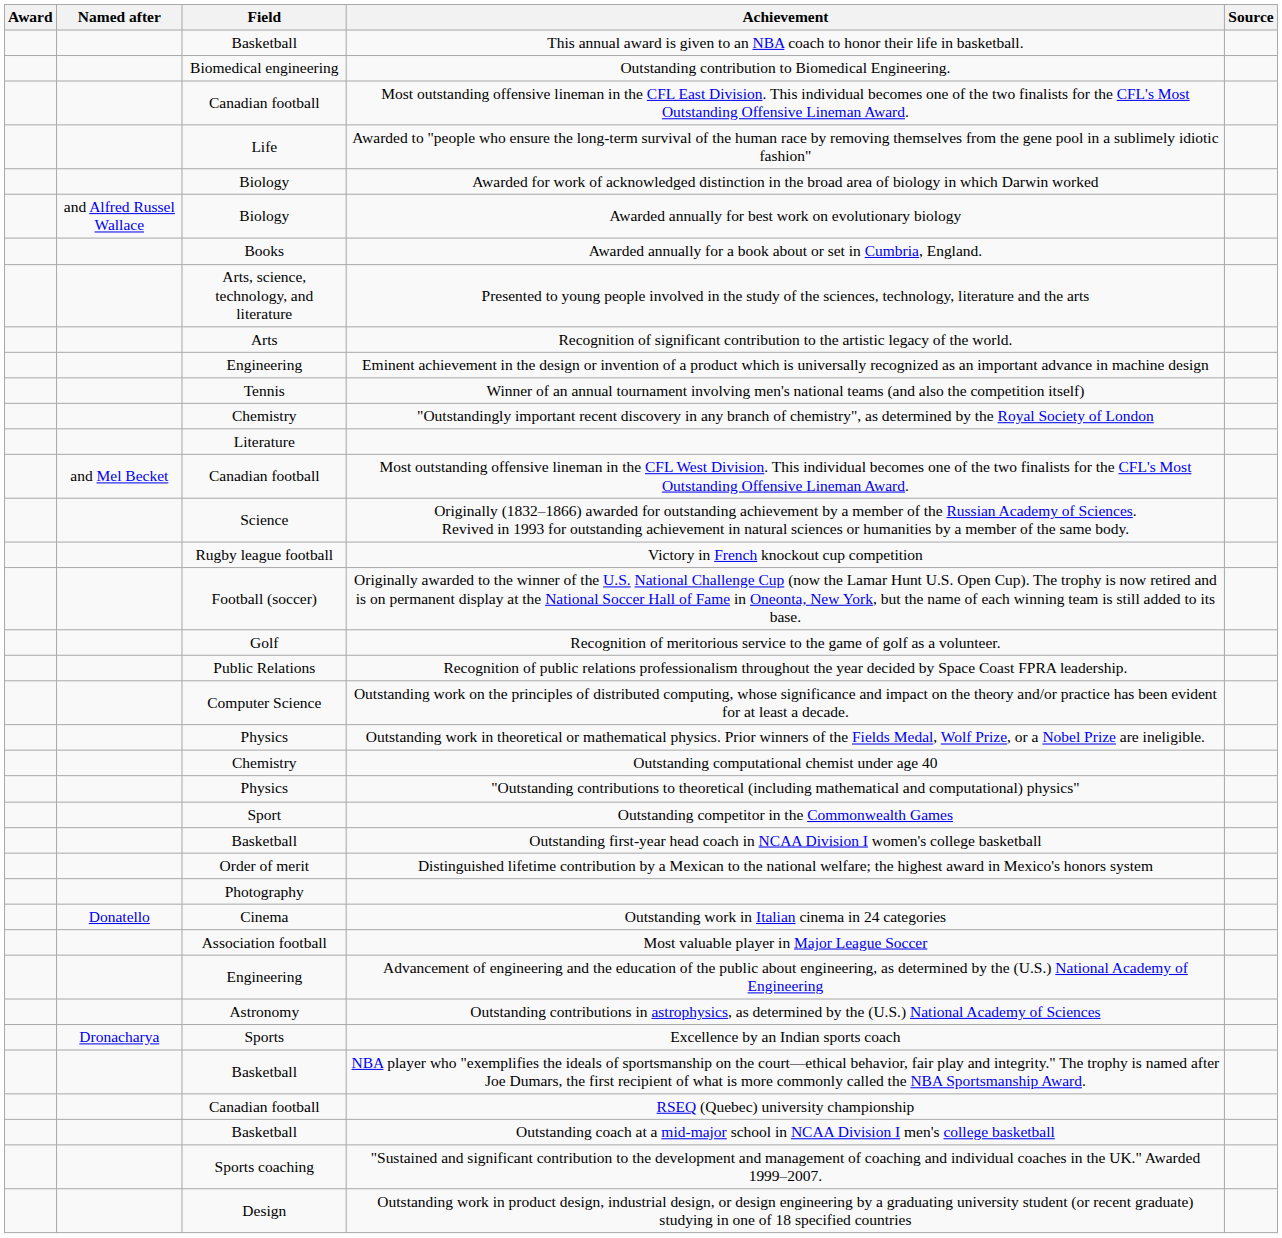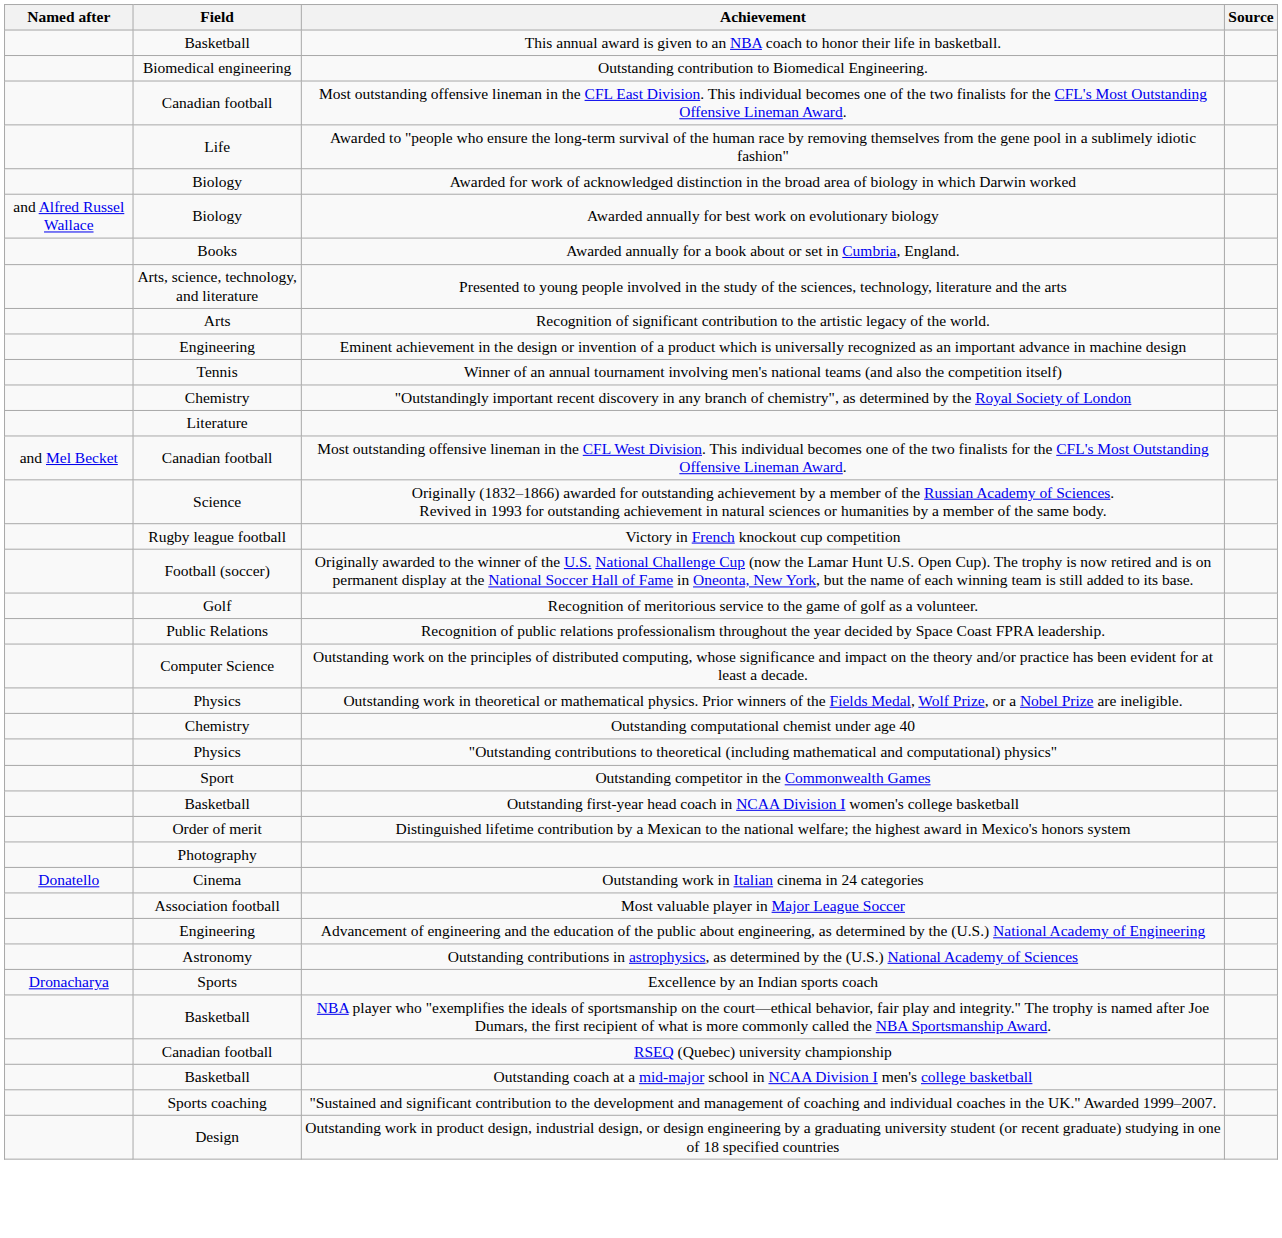 <table class="wikitable sortable" style="text-align:center; font-size:95%">
 <tr>
-<th>Award</th>
 <th>Named after</th>
 <th>Field</th>
 <th>Achievement</th>
 <th>Source</th>
 </tr>
 <tr>
-<td align="left"></td>
 <td></td>
 <td>Basketball</td>
 <td>This annual award is given to an <a href='#'>NBA</a> coach to honor their life in basketball.</td>
 <td></td>
 </tr>
 <tr>
-<td align="left"></td>
 <td></td>
 <td>Biomedical engineering</td>
 <td>Outstanding contribution to Biomedical Engineering.</td>
 <td></td>
 </tr>
 <tr>
-<td align="left"></td>
 <td></td>
 <td>Canadian football</td>
 <td>Most outstanding offensive lineman in the <a href='#'>CFL East Division</a>. This individual becomes one of the two finalists for the <a href='#'>CFL's Most Outstanding Offensive Lineman Award</a>.</td>
 <td></td>
 </tr>
 <tr>
-<td align="left"></td>
 <td></td>
 <td>Life</td>
 <td>Awarded to "people who ensure the long-term survival of the human race by removing themselves from the gene pool in a sublimely idiotic fashion"</td>
 <td></td>
 </tr>
 <tr>
-<td align = "left"></td>
 <td></td>
 <td>Biology</td>
 <td>Awarded for work of acknowledged distinction in the broad area of biology in which Darwin worked</td>
 <td></td>
 </tr>
 <tr>
-<td align="left"></td>
 <td> and <a href='#'>Alfred Russel Wallace</a></td>
 <td>Biology</td>
 <td>Awarded annually for best work on evolutionary biology</td>
 <td></td>
 </tr>
 <tr>
-<td align="left"></td>
 <td></td>
 <td>Books</td>
 <td>Awarded annually for a book about or set in <a href='#'>Cumbria</a>, England.</td>
 <td></td>
 </tr>
 <tr>
-<td align="left"></td>
 <td></td>
 <td>Arts, science, technology, and literature</td>
 <td>Presented to young people involved in the study of the sciences, technology, literature and the arts</td>
 <td></td>
 </tr>
 <tr>
-<td align="left"></td>
 <td></td>
 <td>Arts</td>
 <td>Recognition of significant contribution to the artistic legacy of the world.</td>
 <td></td>
 </tr>
 <tr>
-<td align="left"></td>
 <td></td>
 <td>Engineering</td>
 <td>Eminent achievement in the design or invention of a product which is universally recognized as an important advance in machine design</td>
 <td></td>
 </tr>
 <tr>
-<td align="left"></td>
 <td></td>
 <td>Tennis</td>
 <td>Winner of an annual tournament involving men's national teams (and also the competition itself)</td>
 <td></td>
 </tr>
 <tr>
-<td align="left"></td>
 <td></td>
 <td>Chemistry</td>
 <td>"Outstandingly important recent discovery in any branch of chemistry", as determined by the <a href='#'>Royal Society of London</a></td>
 <td></td>
 </tr>
 <tr>
-<td align="left"></td>
 <td></td>
 <td>Literature</td>
 <td></td>
 <td></td>
 </tr>
 <tr>
-<td align="left"></td>
 <td> and <a href='#'>Mel Becket</a></td>
 <td>Canadian football</td>
 <td>Most outstanding offensive lineman in the <a href='#'>CFL West Division</a>. This individual becomes one of the two finalists for the <a href='#'>CFL's Most Outstanding Offensive Lineman Award</a>.</td>
 <td></td>
 </tr>
 <tr>
-<td align="left"></td>
 <td></td>
 <td>Science</td>
 <td>Originally (1832–1866) awarded for outstanding achievement by a member of the <a href='#'>Russian Academy of Sciences</a>.<br> Revived in 1993 for outstanding achievement in natural sciences or humanities by a member of the same body.</td>
 <td></td>
 </tr>
 <tr>
-<td align="left"></td>
 <td></td>
 <td>Rugby league football</td>
 <td>Victory in <a href='#'>French</a> knockout cup competition</td>
 <td></td>
 </tr>
 <tr>
-<td align="left"></td>
 <td></td>
 <td>Football (soccer)</td>
 <td>Originally awarded to the winner of the <a href='#'>U.S.</a> <a href='#'>National Challenge Cup</a> (now the Lamar Hunt U.S. Open Cup). The trophy is now retired and is on permanent display at the <a href='#'>National Soccer Hall of Fame</a> in <a href='#'>Oneonta, New York</a>, but the name of each winning team is still added to its base.</td>
 <td></td>
 </tr>
 <tr>
-<td align="left"></td>
 <td></td>
 <td>Golf</td>
 <td>Recognition of meritorious service to the game of golf as a volunteer.</td>
 <td></td>
 </tr>
 <tr>
-<td align="left"></td>
 <td></td>
 <td>Public Relations</td>
 <td>Recognition of public relations professionalism throughout the year decided by Space Coast FPRA leadership.</td>
 <td></td>
 </tr>
 <tr>
-<td align="left"></td>
 <td></td>
 <td>Computer Science</td>
 <td>Outstanding work on the principles of distributed computing, whose significance and impact on the theory and/or practice has been evident for at least a decade.</td>
 <td></td>
 </tr>
 <tr>
-<td align="left"></td>
 <td></td>
 <td>Physics</td>
 <td>Outstanding work in theoretical or mathematical physics. Prior winners of the <a href='#'>Fields Medal</a>, <a href='#'>Wolf Prize</a>, or a <a href='#'>Nobel Prize</a> are ineligible.</td>
 <td></td>
 </tr>
 <tr>
-<td align="left"></td>
 <td></td>
 <td>Chemistry</td>
 <td>Outstanding computational chemist under age 40</td>
 <td></td>
 </tr>
 <tr>
-<td align="left"></td>
 <td></td>
 <td>Physics</td>
 <td>"Outstanding contributions to theoretical (including mathematical and computational) physics"</td>
 <td></td>
 </tr>
 <tr>
-<td align="left"></td>
 <td></td>
 <td>Sport</td>
 <td>Outstanding competitor in the <a href='#'>Commonwealth Games</a></td>
 <td></td>
 </tr>
 <tr>
-<td align="left"></td>
 <td></td>
 <td>Basketball</td>
 <td>Outstanding first-year head coach in <a href='#'>NCAA Division I</a> women's college basketball</td>
 <td></td>
 </tr>
 <tr>
-<td align="left"></td>
 <td></td>
 <td>Order of merit</td>
 <td>Distinguished lifetime contribution by a Mexican to the national welfare; the highest award in Mexico's honors system</td>
 <td></td>
 </tr>
 <tr>
-<td align="left"></td>
 <td></td>
 <td>Photography</td>
 <td></td>
 <td></td>
 </tr>
 <tr>
-<td align="left"></td>
 <td><a href='#'>Donatello</a></td>
 <td>Cinema</td>
 <td>Outstanding work in <a href='#'>Italian</a> cinema in 24 categories</td>
 <td></td>
 </tr>
 <tr>
-<td align="left"></td>
 <td></td>
 <td>Association football</td>
 <td>Most valuable player in <a href='#'>Major League Soccer</a></td>
 <td></td>
 </tr>
 <tr>
-<td align="left"></td>
 <td></td>
 <td>Engineering</td>
 <td>Advancement of engineering and the education of the public about engineering, as determined by the (U.S.) <a href='#'>National Academy of Engineering</a></td>
 <td></td>
 </tr>
 <tr>
-<td align="left"></td>
 <td></td>
 <td>Astronomy</td>
 <td>Outstanding contributions in <a href='#'>astrophysics</a>, as determined by the (U.S.) <a href='#'>National Academy of Sciences</a></td>
 <td></td>
 </tr>
 <tr>
-<td align="left"></td>
 <td><a href='#'>Dronacharya</a></td>
 <td>Sports</td>
 <td>Excellence by an Indian sports coach</td>
 <td></td>
 </tr>
 <tr>
-<td align="left"></td>
 <td></td>
 <td>Basketball</td>
 <td><a href='#'>NBA</a> player who "exemplifies the ideals of sportsmanship on the court—ethical behavior, fair play and integrity." The trophy is named after Joe Dumars, the first recipient of what is more commonly called the <a href='#'>NBA Sportsmanship Award</a>.</td>
 <td></td>
 </tr>
 <tr>
-<td align="left"></td>
 <td></td>
 <td>Canadian football</td>
 <td><a href='#'>RSEQ</a> (Quebec) university championship</td>
 <td></td>
 </tr>
 <tr>
-<td align="left"></td>
 <td></td>
 <td>Basketball</td>
 <td>Outstanding coach at a <a href='#'>mid-major</a> school in <a href='#'>NCAA Division I</a> men's <a href='#'>college basketball</a></td>
 <td></td>
 </tr>
 <tr>
-<td align="left"></td>
 <td></td>
 <td>Sports coaching</td>
 <td>"Sustained and significant contribution to the development and management of coaching and individual coaches in the UK." Awarded 1999–2007.</td>
 <td></td>
 </tr>
 <tr>
-<td align="left"></td>
 <td></td>
 <td>Design</td>
 <td>Outstanding work in product design, industrial design, or design engineering by a graduating university student (or recent graduate) studying in one of 18 specified countries</td>
 <td></td>
 </tr>
 </table>
